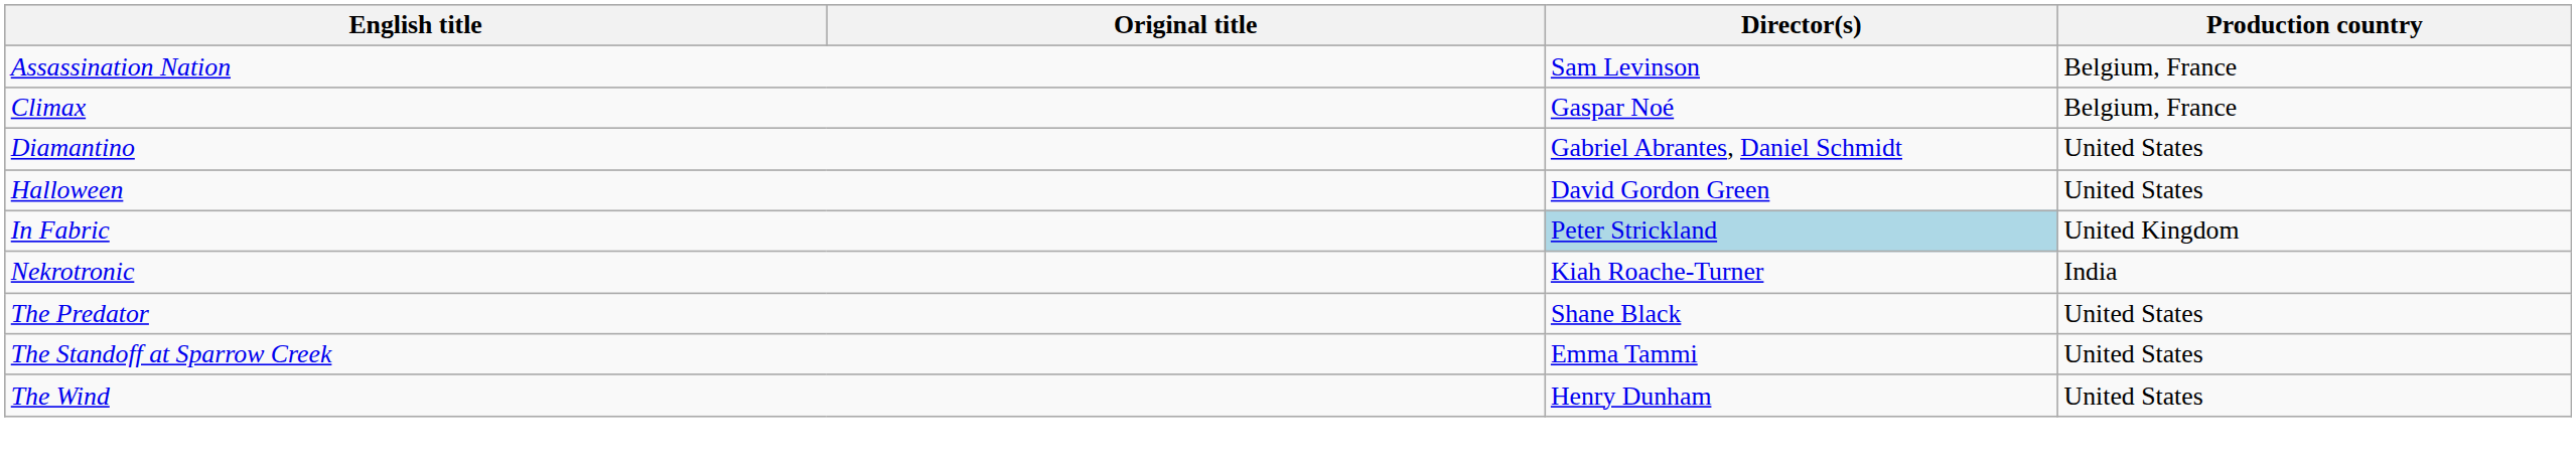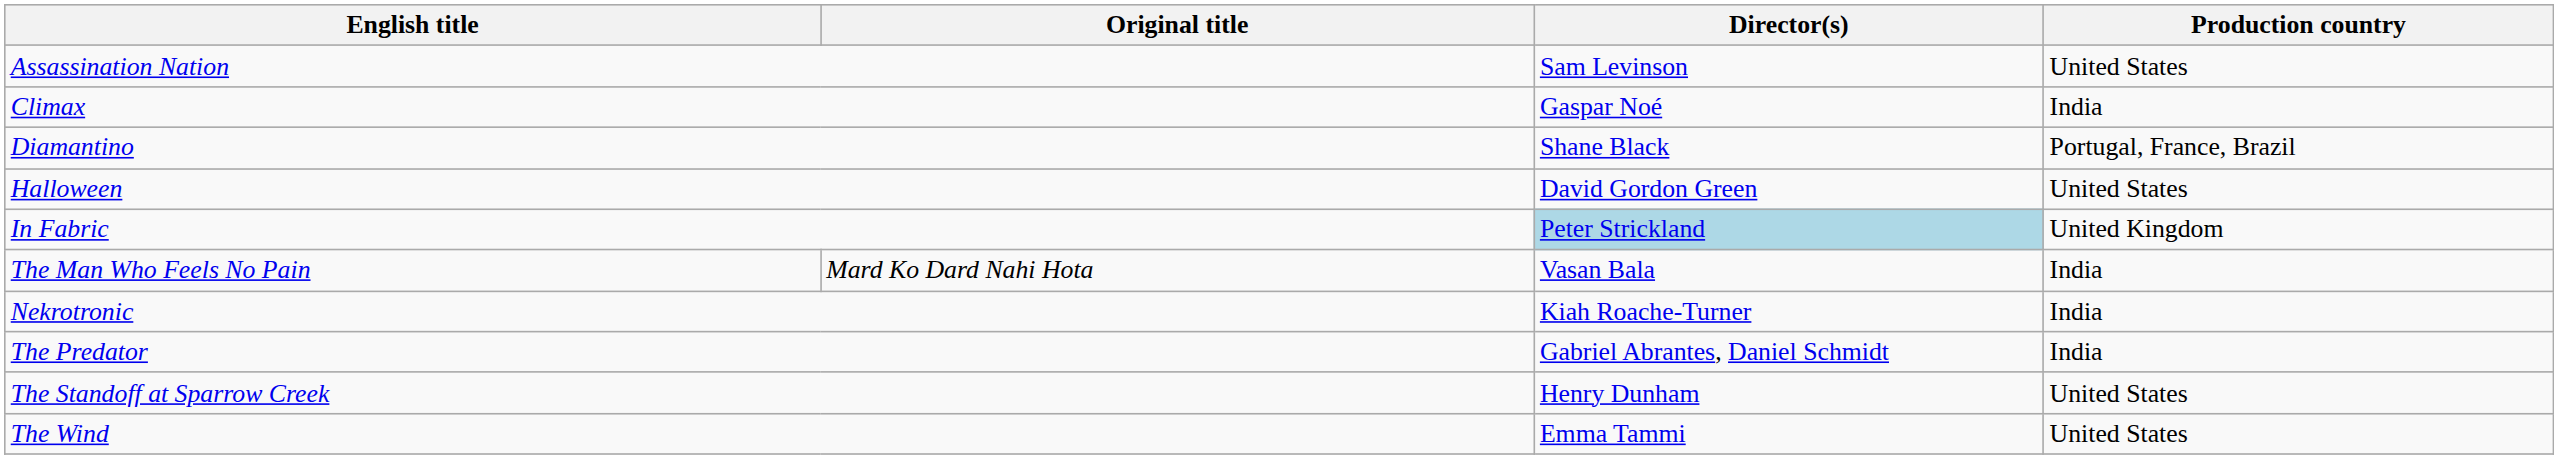 <table class="wikitable" width=100%>
 <tr>
 <th scope="col" width="32%">English title</th>
 <th scope="col" width="28%">Original title</th>
 <th scope="col" width="20%">Director(s)</th>
 <th scope="col" width="20%">Production country</th>
 </tr>
 <tr>
 <td colspan=2><em><a href='#'>Assassination Nation</a></em></td>
 <td><a href='#'>Sam Levinson</a></td>
-<td>Belgium, France</td>
+<td>United States</td>
 </tr>
 <tr>
 <td colspan=2><em><a href='#'>Climax</a></em></td>
 <td><a href='#'>Gaspar Noé</a></td>
-<td>Belgium, France</td>
+<td>India</td>
 </tr>
 <tr>
 <td colspan=2><em><a href='#'>Diamantino</a></em></td>
-<td><a href='#'>Gabriel Abrantes</a>, <a href='#'>Daniel Schmidt</a></td>
-<td>United States</td>
+<td><a href='#'>Shane Black</a></td>
+<td>Portugal, France, Brazil</td>
 </tr>
 <tr>
 <td colspan=2><em><a href='#'>Halloween</a></em></td>
 <td><a href='#'>David Gordon Green</a></td>
 <td>United States</td>
 </tr>
 <tr>
 <td colspan=2><em><a href='#'>In Fabric</a></em></td>
 <td style="background: lightblue;"><a href='#'>Peter Strickland</a></td>
 <td>United Kingdom</td>
 </tr>
 <tr>
+<td><em><a href='#'>The Man Who Feels No Pain</a></em></td>
+<td><em>Mard Ko Dard Nahi Hota</em></td>
+<td><a href='#'>Vasan Bala</a></td>
+<td>India</td>
+</tr>
+<tr>
 <td colspan=2><em><a href='#'>Nekrotronic</a></em></td>
 <td><a href='#'>Kiah Roache-Turner</a></td>
 <td>India</td>
 </tr>
 <tr>
 <td colspan=2><em><a href='#'>The Predator</a></em></td>
-<td><a href='#'>Shane Black</a></td>
-<td>United States</td>
+<td><a href='#'>Gabriel Abrantes</a>, <a href='#'>Daniel Schmidt</a></td>
+<td>India</td>
 </tr>
 <tr>
 <td colspan=2><em><a href='#'>The Standoff at Sparrow Creek</a></em></td>
-<td><a href='#'>Emma Tammi</a></td>
+<td><a href='#'>Henry Dunham</a></td>
 <td>United States</td>
 </tr>
 <tr>
 <td colspan=2><em><a href='#'>The Wind</a></em></td>
-<td><a href='#'>Henry Dunham</a></td>
+<td><a href='#'>Emma Tammi</a></td>
 <td>United States</td>
 </tr>
 </table>
